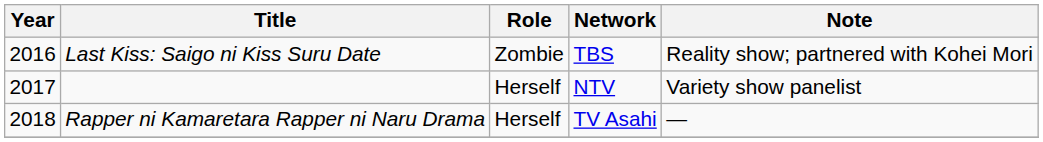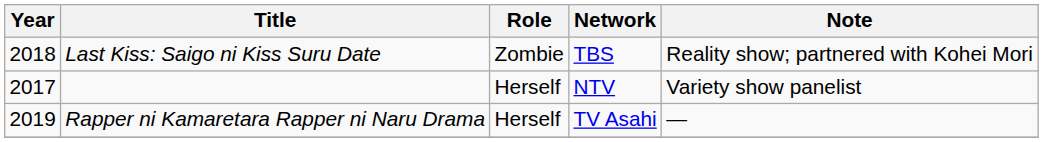 <table class="wikitable">
 <tr>
 <th>Year</th>
 <th>Title</th>
 <th>Role</th>
 <th>Network</th>
 <th>Note</th>
 </tr>
 <tr>
-<td>2016</td>
+<td>2018</td>
 <td><em>Last Kiss: Saigo ni Kiss Suru Date</em></td>
 <td>Zombie</td>
 <td><a href='#'>TBS</a></td>
 <td>Reality show; partnered with Kohei Mori</td>
 </tr>
 <tr>
 <td>2017</td>
 <td><em></em></td>
 <td>Herself</td>
 <td><a href='#'>NTV</a></td>
 <td>Variety show panelist</td>
 </tr>
 <tr>
-<td>2018</td>
+<td>2019</td>
 <td><em>Rapper ni Kamaretara Rapper ni Naru Drama</em></td>
 <td>Herself</td>
 <td><a href='#'>TV Asahi</a></td>
 <td>—</td>
 </tr>
 <tr>
 </tr>
 </table>
